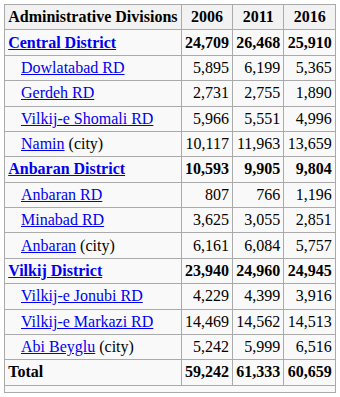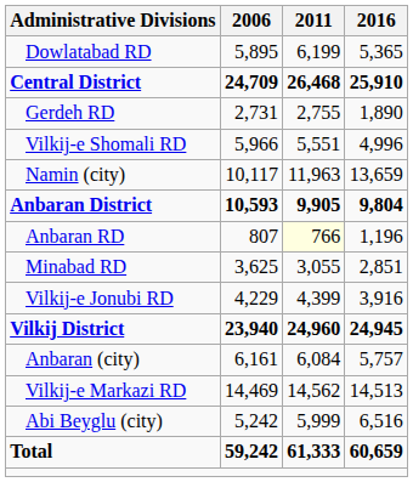 <table class="wikitable">
 <tr>
 <th>Administrative Divisions</th>
 <th>2006</th>
 <th>2011</th>
 <th>2016</th>
 </tr>
 <tr>
+<td style="padding-left: 1em;"><a href='#'>Dowlatabad RD</a></td>
+<td style="text-align: right;">5,895</td>
+<td style="text-align: right;">6,199</td>
+<td style="text-align: right;">5,365</td>
+</tr>
+<tr>
 <td><strong><a href='#'>Central District</a></strong></td>
 <td style="text-align: right;"><strong>24,709</strong></td>
 <td style="text-align: right;"><strong>26,468</strong></td>
 <td style="text-align: right;"><strong>25,910</strong></td>
-</tr>
-<tr>
-<td style="padding-left: 1em;"><a href='#'>Dowlatabad RD</a></td>
-<td style="text-align: right;">5,895</td>
-<td style="text-align: right;">6,199</td>
-<td style="text-align: right;">5,365</td>
 </tr>
 <tr>
 <td style="padding-left: 1em;"><a href='#'>Gerdeh RD</a></td>
 <td style="text-align: right;">2,731</td>
 <td style="text-align: right;">2,755</td>
 <td style="text-align: right;">1,890</td>
 </tr>
 <tr>
 <td style="padding-left: 1em;"><a href='#'>Vilkij-e Shomali RD</a></td>
 <td style="text-align: right;">5,966</td>
 <td style="text-align: right;">5,551</td>
 <td style="text-align: right;">4,996</td>
 </tr>
 <tr>
 <td style="padding-left: 1em;"><a href='#'>Namin</a> (city)</td>
 <td style="text-align: right;">10,117</td>
 <td style="text-align: right;">11,963</td>
 <td style="text-align: right;">13,659</td>
 </tr>
 <tr>
 <td><strong><a href='#'>Anbaran District</a></strong></td>
 <td style="text-align: right;"><strong>10,593</strong></td>
 <td style="text-align: right;"><strong>9,905</strong></td>
 <td style="text-align: right;"><strong>9,804</strong></td>
 </tr>
 <tr>
 <td style="padding-left: 1em;"><a href='#'>Anbaran RD</a></td>
 <td style="text-align: right;">807</td>
-<td style="text-align: right;">766</td>
+<td style="background: lightyellow; text-align: right;">766</td>
 <td style="text-align: right;">1,196</td>
 </tr>
 <tr>
 <td style="padding-left: 1em;"><a href='#'>Minabad RD</a></td>
 <td style="text-align: right;">3,625</td>
 <td style="text-align: right;">3,055</td>
 <td style="text-align: right;">2,851</td>
 </tr>
 <tr>
-<td style="padding-left: 1em;"><a href='#'>Anbaran</a> (city)</td>
-<td style="text-align: right;">6,161</td>
-<td style="text-align: right;">6,084</td>
-<td style="text-align: right;">5,757</td>
+<td style="padding-left: 1em;"><a href='#'>Vilkij-e Jonubi RD</a></td>
+<td style="text-align: right;">4,229</td>
+<td style="text-align: right;">4,399</td>
+<td style="text-align: right;">3,916</td>
 </tr>
 <tr>
 <td><strong><a href='#'>Vilkij District</a></strong></td>
 <td style="text-align: right;"><strong>23,940</strong></td>
 <td style="text-align: right;"><strong>24,960</strong></td>
 <td style="text-align: right;"><strong>24,945</strong></td>
 </tr>
 <tr>
-<td style="padding-left: 1em;"><a href='#'>Vilkij-e Jonubi RD</a></td>
-<td style="text-align: right;">4,229</td>
-<td style="text-align: right;">4,399</td>
-<td style="text-align: right;">3,916</td>
+<td style="padding-left: 1em;"><a href='#'>Anbaran</a> (city)</td>
+<td style="text-align: right;">6,161</td>
+<td style="text-align: right;">6,084</td>
+<td style="text-align: right;">5,757</td>
 </tr>
 <tr>
 <td style="padding-left: 1em;"><a href='#'>Vilkij-e Markazi RD</a></td>
 <td style="text-align: right;">14,469</td>
 <td style="text-align: right;">14,562</td>
 <td style="text-align: right;">14,513</td>
 </tr>
 <tr>
 <td style="padding-left: 1em;"><a href='#'>Abi Beyglu</a> (city)</td>
 <td style="text-align: right;">5,242</td>
 <td style="text-align: right;">5,999</td>
 <td style="text-align: right;">6,516</td>
 </tr>
 <tr>
 <td><strong>Total</strong></td>
 <td style="text-align: right;"><strong>59,242</strong></td>
 <td style="text-align: right;"><strong>61,333</strong></td>
 <td style="text-align: right;"><strong>60,659</strong></td>
 </tr>
 <tr>
 <td colspan=4></td>
 </tr>
 </table>
